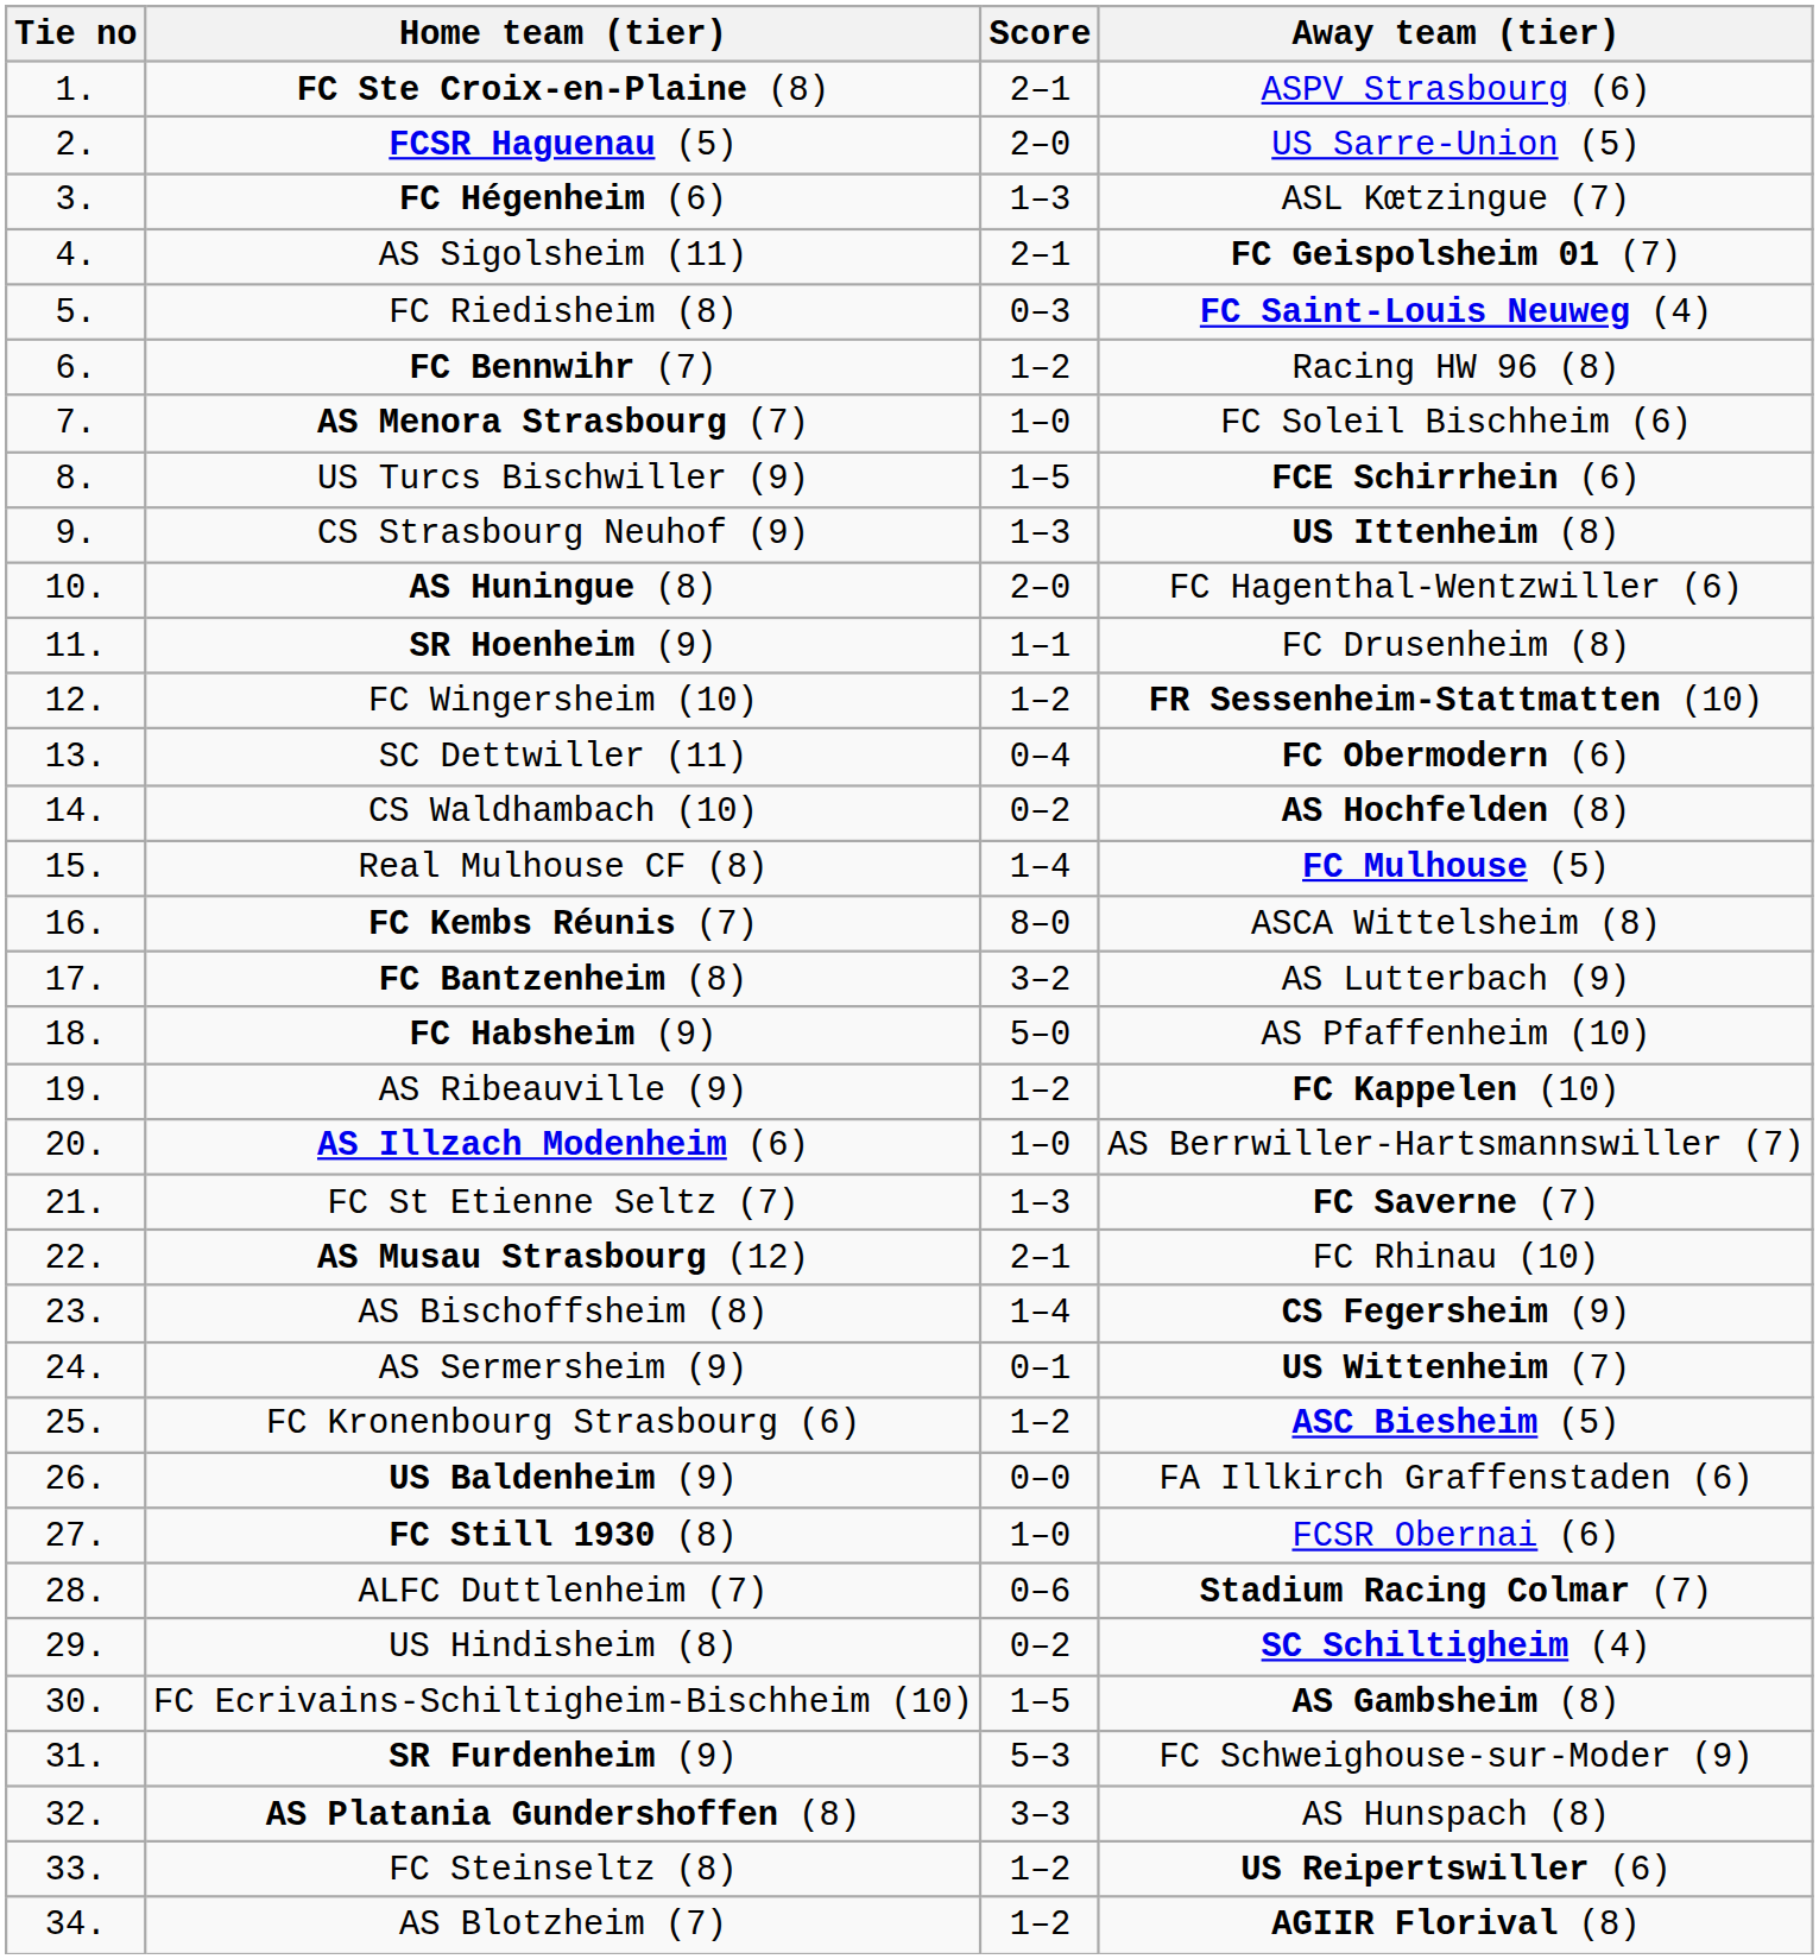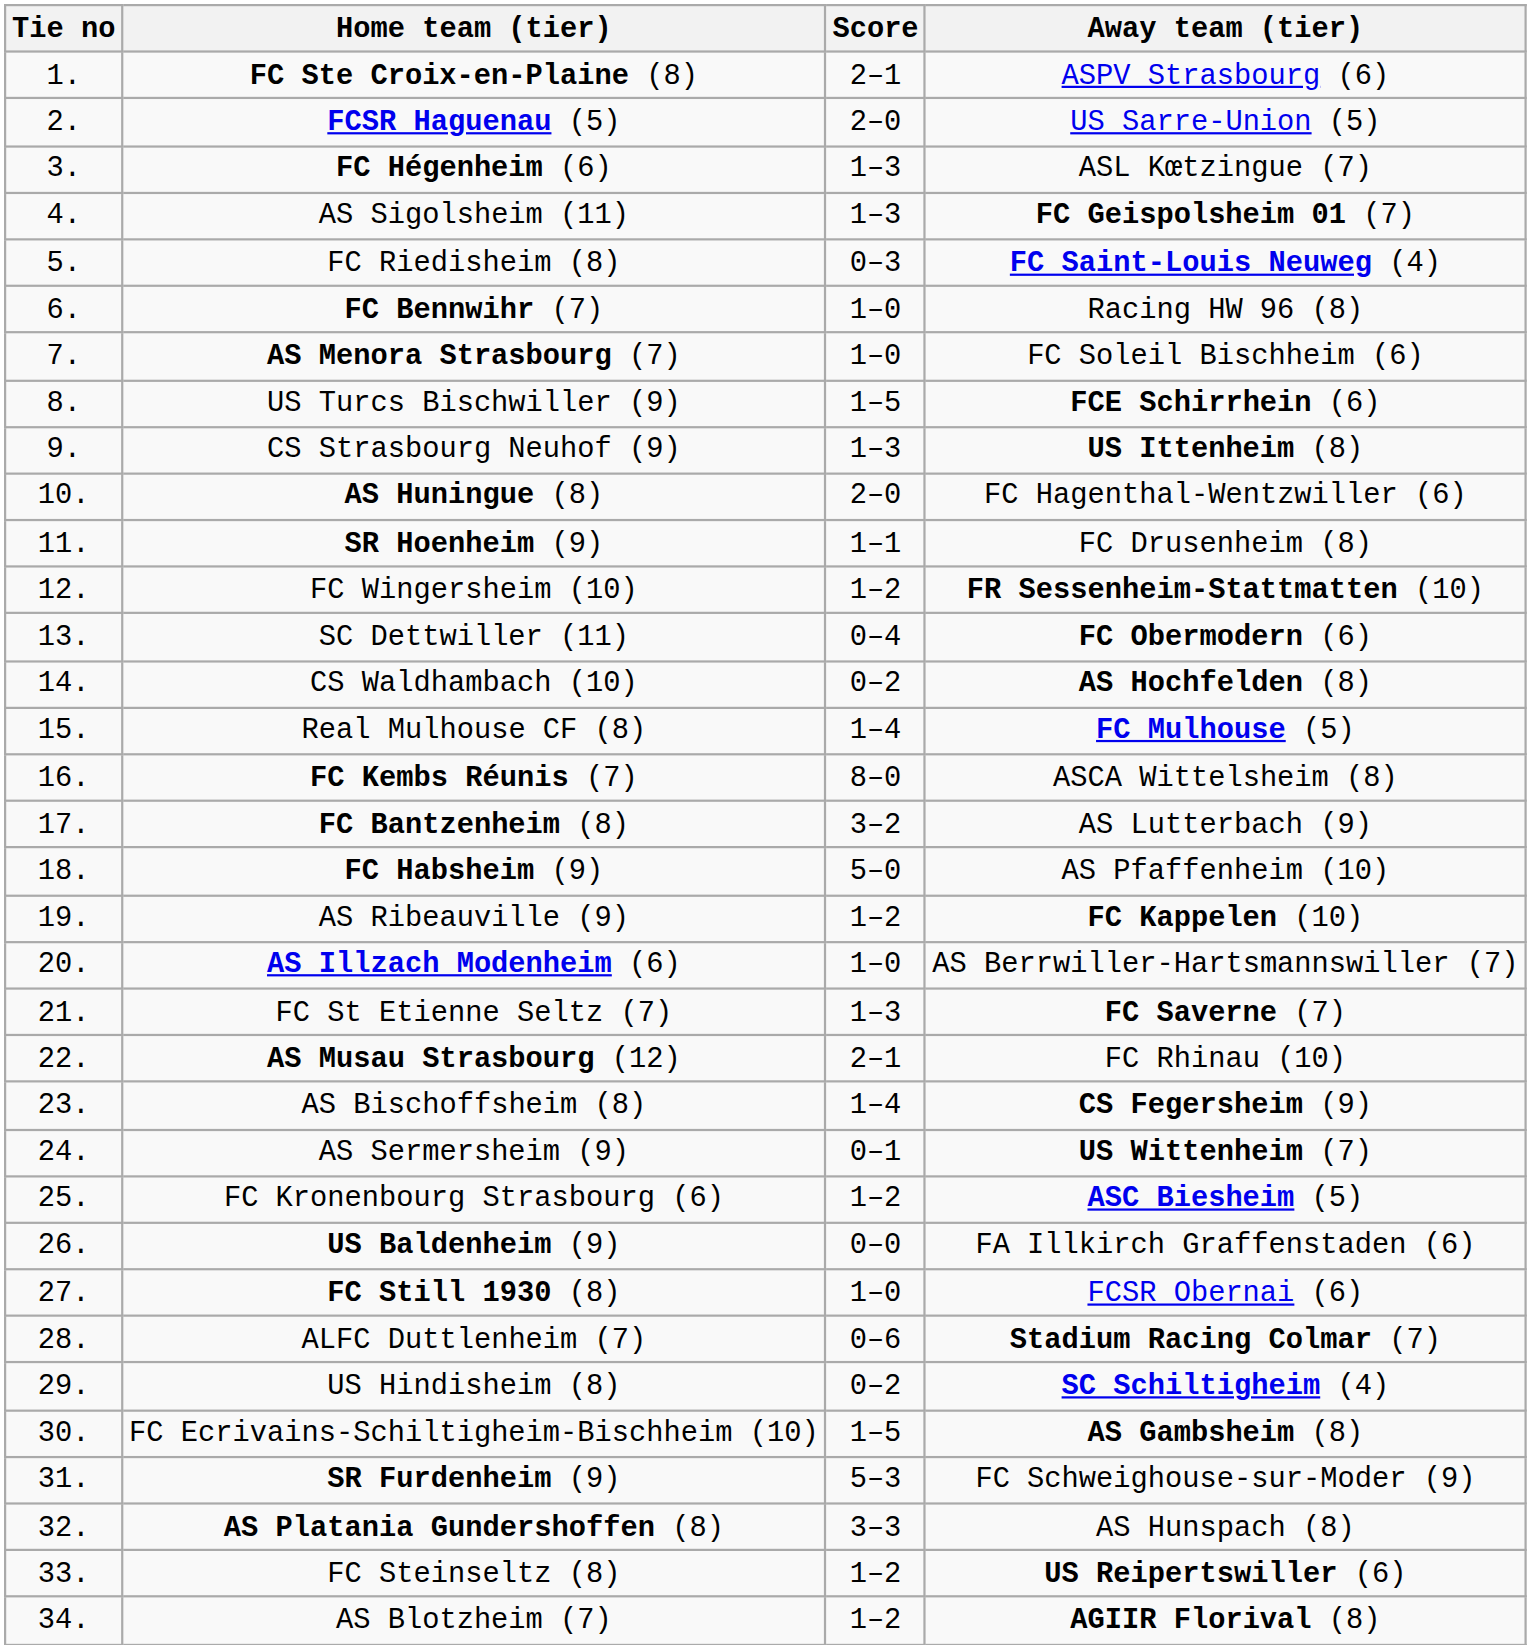 <table class="wikitable" style="text-align: center">
 <tr>
 <th>Tie no</th>
 <th>Home team (tier)</th>
 <th>Score</th>
 <th>Away team (tier)</th>
 </tr>
 <tr>
 <td>1.</td>
 <td><strong>FC Ste Croix-en-Plaine</strong> (8)</td>
 <td>2–1 </td>
 <td><a href='#'>ASPV Strasbourg</a> (6)</td>
 </tr>
 <tr>
 <td>2.</td>
 <td><strong><a href='#'>FCSR Haguenau</a></strong> (5)</td>
 <td>2–0</td>
 <td><a href='#'>US Sarre-Union</a> (5)</td>
 </tr>
 <tr>
 <td>3.</td>
 <td><strong>FC Hégenheim</strong> (6)</td>
 <td>1–3</td>
 <td>ASL Kœtzingue (7)</td>
 </tr>
 <tr>
 <td>4.</td>
 <td>AS Sigolsheim (11)</td>
-<td>2–1 </td>
+<td>1–3</td>
 <td><strong>FC Geispolsheim 01</strong> (7)</td>
 </tr>
 <tr>
 <td>5.</td>
 <td>FC Riedisheim (8)</td>
 <td>0–3</td>
 <td><strong><a href='#'>FC Saint-Louis Neuweg</a></strong> (4)</td>
 </tr>
 <tr>
 <td>6.</td>
 <td><strong>FC Bennwihr</strong> (7)</td>
-<td>1–2</td>
+<td>1–0</td>
 <td>Racing HW 96 (8)</td>
 </tr>
 <tr>
 <td>7.</td>
 <td><strong>AS Menora Strasbourg</strong> (7)</td>
 <td>1–0</td>
 <td>FC Soleil Bischheim (6)</td>
 </tr>
 <tr>
 <td>8.</td>
 <td>US Turcs Bischwiller (9)</td>
 <td>1–5</td>
 <td><strong>FCE Schirrhein</strong> (6)</td>
 </tr>
 <tr>
 <td>9.</td>
 <td>CS Strasbourg Neuhof (9)</td>
 <td>1–3 </td>
 <td><strong>US Ittenheim</strong> (8)</td>
 </tr>
 <tr>
 <td>10.</td>
 <td><strong>AS Huningue</strong> (8)</td>
 <td>2–0 </td>
 <td>FC Hagenthal-Wentzwiller (6)</td>
 </tr>
 <tr>
 <td>11.</td>
 <td><strong>SR Hoenheim</strong> (9)</td>
 <td>1–1 </td>
 <td>FC Drusenheim (8)</td>
 </tr>
 <tr>
 <td>12.</td>
 <td>FC Wingersheim (10)</td>
 <td>1–2</td>
 <td><strong>FR Sessenheim-Stattmatten</strong> (10)</td>
 </tr>
 <tr>
 <td>13.</td>
 <td>SC Dettwiller (11)</td>
 <td>0–4</td>
 <td><strong>FC Obermodern</strong> (6)</td>
 </tr>
 <tr>
 <td>14.</td>
 <td>CS Waldhambach (10)</td>
 <td>0–2</td>
 <td><strong>AS Hochfelden</strong> (8)</td>
 </tr>
 <tr>
 <td>15.</td>
 <td>Real Mulhouse CF (8)</td>
 <td>1–4</td>
 <td><strong><a href='#'>FC Mulhouse</a></strong> (5)</td>
 </tr>
 <tr>
 <td>16.</td>
 <td><strong>FC Kembs Réunis</strong> (7)</td>
 <td>8–0</td>
 <td>ASCA Wittelsheim (8)</td>
 </tr>
 <tr>
 <td>17.</td>
 <td><strong>FC Bantzenheim</strong> (8)</td>
 <td>3–2</td>
 <td>AS Lutterbach (9)</td>
 </tr>
 <tr>
 <td>18.</td>
 <td><strong>FC Habsheim</strong> (9)</td>
 <td>5–0</td>
 <td>AS Pfaffenheim (10)</td>
 </tr>
 <tr>
 <td>19.</td>
 <td>AS Ribeauville (9)</td>
 <td>1–2 </td>
 <td><strong>FC Kappelen</strong> (10)</td>
 </tr>
 <tr>
 <td>20.</td>
 <td><strong><a href='#'>AS Illzach Modenheim</a></strong> (6)</td>
 <td>1–0</td>
 <td>AS Berrwiller-Hartsmannswiller (7)</td>
 </tr>
 <tr>
 <td>21.</td>
 <td>FC St Etienne Seltz (7)</td>
 <td>1–3</td>
 <td><strong>FC Saverne</strong> (7)</td>
 </tr>
 <tr>
 <td>22.</td>
 <td><strong>AS Musau Strasbourg</strong> (12)</td>
 <td>2–1</td>
 <td>FC Rhinau (10)</td>
 </tr>
 <tr>
 <td>23.</td>
 <td>AS Bischoffsheim (8)</td>
 <td>1–4</td>
 <td><strong>CS Fegersheim</strong> (9)</td>
 </tr>
 <tr>
 <td>24.</td>
 <td>AS Sermersheim (9)</td>
 <td>0–1</td>
 <td><strong>US Wittenheim</strong> (7)</td>
 </tr>
 <tr>
 <td>25.</td>
 <td>FC Kronenbourg Strasbourg (6)</td>
 <td>1–2 </td>
 <td><strong><a href='#'>ASC Biesheim</a></strong> (5)</td>
 </tr>
 <tr>
 <td>26.</td>
 <td><strong>US Baldenheim</strong> (9)</td>
 <td>0–0 </td>
 <td>FA Illkirch Graffenstaden (6)</td>
 </tr>
 <tr>
 <td>27.</td>
 <td><strong>FC Still 1930</strong> (8)</td>
 <td>1–0</td>
 <td><a href='#'>FCSR Obernai</a> (6)</td>
 </tr>
 <tr>
 <td>28.</td>
 <td>ALFC Duttlenheim (7)</td>
 <td>0–6</td>
 <td><strong>Stadium Racing Colmar</strong> (7)</td>
 </tr>
 <tr>
 <td>29.</td>
 <td>US Hindisheim (8)</td>
 <td>0–2</td>
 <td><strong><a href='#'>SC Schiltigheim</a></strong> (4)</td>
 </tr>
 <tr>
 <td>30.</td>
 <td>FC Ecrivains-Schiltigheim-Bischheim (10)</td>
 <td>1–5</td>
 <td><strong>AS Gambsheim</strong> (8)</td>
 </tr>
 <tr>
 <td>31.</td>
 <td><strong>SR Furdenheim</strong> (9)</td>
 <td>5–3</td>
 <td>FC Schweighouse-sur-Moder (9)</td>
 </tr>
 <tr>
 <td>32.</td>
 <td><strong>AS Platania Gundershoffen</strong> (8)</td>
 <td>3–3 </td>
 <td>AS Hunspach (8)</td>
 </tr>
 <tr>
 <td>33.</td>
 <td>FC Steinseltz (8)</td>
 <td>1–2</td>
 <td><strong>US Reipertswiller</strong> (6)</td>
 </tr>
 <tr>
 <td>34.</td>
 <td>AS Blotzheim (7)</td>
 <td>1–2</td>
 <td><strong>AGIIR Florival</strong> (8)</td>
 </tr>
 </table>
